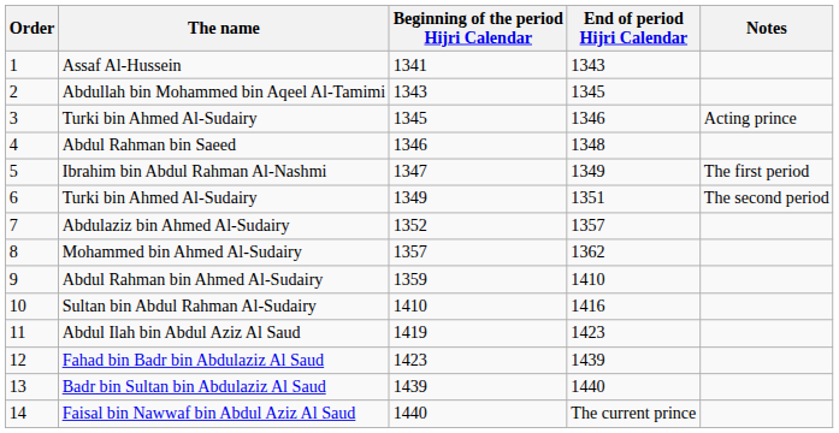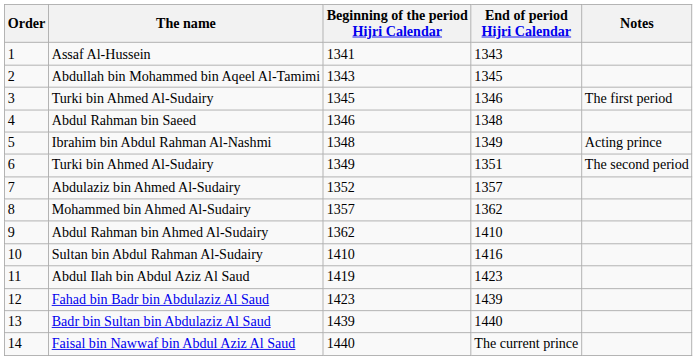 <table class="wikitable">
 <tr>
 <th>Order</th>
 <th>The name</th>
 <th>Beginning of the period<br><a href='#'>Hijri Calendar</a></th>
 <th>End of period<br><a href='#'>Hijri Calendar</a></th>
 <th>Notes</th>
 </tr>
 <tr>
 <td>1</td>
 <td>Assaf Al-Hussein</td>
 <td>1341</td>
 <td>1343</td>
 <td></td>
 </tr>
 <tr>
 <td>2</td>
 <td>Abdullah bin Mohammed bin Aqeel Al-Tamimi</td>
 <td>1343</td>
 <td>1345</td>
 <td></td>
 </tr>
 <tr>
 <td>3</td>
 <td>Turki bin Ahmed Al-Sudairy</td>
 <td>1345</td>
 <td>1346</td>
-<td>Acting prince</td>
+<td>The first period</td>
 </tr>
 <tr>
 <td>4</td>
 <td>Abdul Rahman bin Saeed</td>
 <td>1346</td>
 <td>1348</td>
 <td></td>
 </tr>
 <tr>
 <td>5</td>
 <td>Ibrahim bin Abdul Rahman Al-Nashmi</td>
-<td>1347</td>
+<td>1348</td>
 <td>1349</td>
-<td>The first period</td>
+<td>Acting prince</td>
 </tr>
 <tr>
 <td>6</td>
 <td>Turki bin Ahmed Al-Sudairy</td>
 <td>1349</td>
 <td>1351</td>
 <td>The second period</td>
 </tr>
 <tr>
 <td>7</td>
 <td>Abdulaziz bin Ahmed Al-Sudairy</td>
 <td>1352</td>
 <td>1357</td>
 <td></td>
 </tr>
 <tr>
 <td>8</td>
 <td>Mohammed bin Ahmed Al-Sudairy</td>
 <td>1357</td>
 <td>1362</td>
 <td></td>
 </tr>
 <tr>
 <td>9</td>
 <td>Abdul Rahman bin Ahmed Al-Sudairy</td>
-<td>1359</td>
+<td>1362</td>
 <td>1410</td>
 <td></td>
 </tr>
 <tr>
 <td>10</td>
 <td>Sultan bin Abdul Rahman Al-Sudairy</td>
 <td>1410</td>
 <td>1416</td>
 <td></td>
 </tr>
 <tr>
 <td>11</td>
 <td>Abdul Ilah bin Abdul Aziz Al Saud</td>
 <td>1419</td>
 <td>1423</td>
 <td></td>
 </tr>
 <tr>
 <td>12</td>
 <td><a href='#'>Fahad bin Badr bin Abdulaziz Al Saud</a></td>
 <td>1423</td>
 <td>1439</td>
 <td></td>
 </tr>
 <tr>
 <td>13</td>
 <td><a href='#'>Badr bin Sultan bin Abdulaziz Al Saud</a></td>
 <td>1439</td>
 <td>1440</td>
 <td></td>
 </tr>
 <tr>
 <td>14</td>
 <td><a href='#'>Faisal bin Nawwaf bin Abdul Aziz Al Saud</a></td>
 <td>1440</td>
 <td>The current prince</td>
 <td></td>
 </tr>
 </table>
